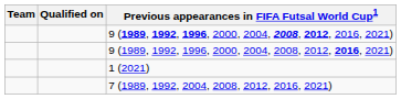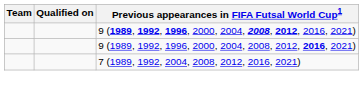 <table class="wikitable sortable">
 <tr>
 <th>Team</th>
 <th>Qualified on</th>
 <th data-sort-type="number">Previous appearances in <a href='#'>FIFA Futsal World Cup</a><sup><strong><a href='#'>1</a></strong></sup></th>
 </tr>
 <tr>
 <td></td>
 <td></td>
 <td>9 (<strong><a href='#'>1989</a></strong>, <strong><a href='#'>1992</a></strong>, <strong><a href='#'>1996</a></strong>, <a href='#'>2000</a>, <a href='#'>2004</a>, <strong><em><a href='#'>2008</a></em></strong>, <strong><a href='#'>2012</a></strong>, <a href='#'>2016</a>, <a href='#'>2021</a>)</td>
 </tr>
 <tr>
 <td></td>
 <td></td>
 <td>9 (<a href='#'>1989</a>, <a href='#'>1992</a>, <a href='#'>1996</a>, <a href='#'>2000</a>, <a href='#'>2004</a>, <a href='#'>2008</a>, <a href='#'>2012</a>, <strong><a href='#'>2016</a></strong>, <a href='#'>2021</a>)</td>
 </tr>
 <tr>
 <td></td>
 <td></td>
-<td>1 (<a href='#'>2021</a>)</td>
-</tr>
-<tr>
-<td></td>
-<td></td>
 <td>7 (<a href='#'>1989</a>, <a href='#'>1992</a>, <a href='#'>2004</a>, <a href='#'>2008</a>, <a href='#'>2012</a>, <a href='#'>2016</a>, <a href='#'>2021</a>)</td>
 </tr>
 </table>
